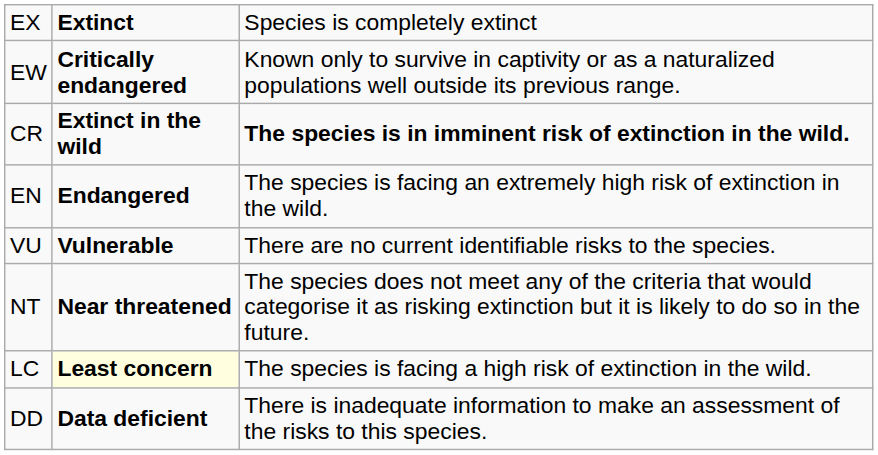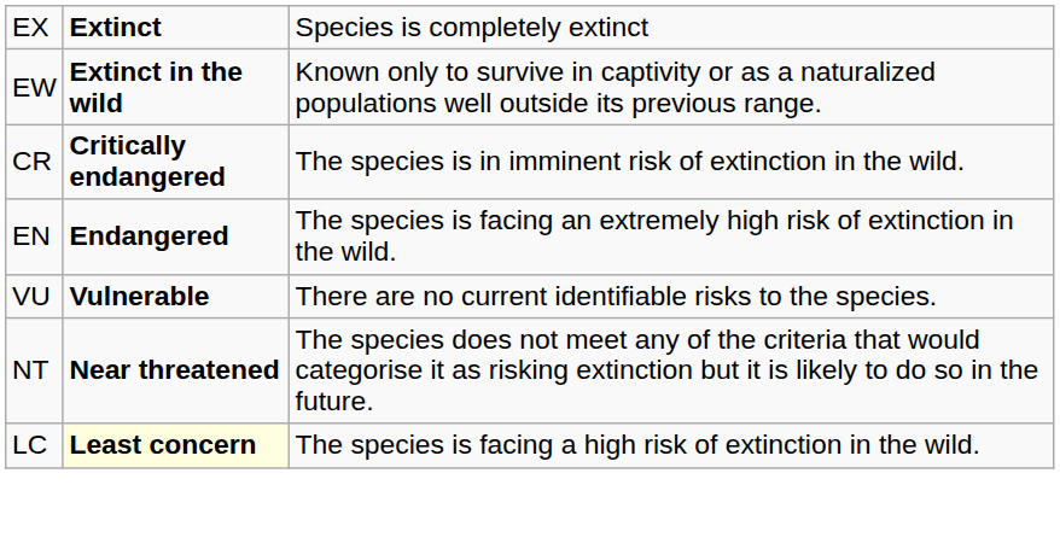 <table class="wikitable" style="text-align:left">
 <tr>
 <td>EX</td>
 <td><strong>Extinct</strong></td>
 <td>Species is completely extinct</td>
 </tr>
 <tr>
 <td>EW</td>
-<td><strong>Critically endangered</strong></td>
+<td><strong>Extinct in the wild</strong></td>
 <td>Known only to survive in captivity or as a naturalized populations well outside its previous range.</td>
 </tr>
 <tr>
 <td>CR</td>
-<td><strong>Extinct in the wild</strong></td>
-<td><strong>The species is in imminent risk of extinction in the wild.</strong></td>
+<td><strong>Critically endangered</strong></td>
+<td>The species is in imminent risk of extinction in the wild.</td>
 </tr>
 <tr>
 <td>EN</td>
 <td><strong>Endangered</strong></td>
 <td>The species is facing an extremely high risk of extinction in the wild.</td>
 </tr>
 <tr>
 <td>VU</td>
 <td><strong>Vulnerable</strong></td>
 <td>There are no current identifiable risks to the species.</td>
 </tr>
 <tr>
 <td>NT</td>
 <td><strong>Near threatened</strong></td>
 <td>The species does not meet any of the criteria that would categorise it as risking extinction but it is likely to do so in the future.</td>
 </tr>
 <tr>
 <td>LC</td>
 <td style="background: lightyellow;"><strong>Least concern</strong></td>
 <td>The species is facing a high risk of extinction in the wild.</td>
 </tr>
-<tr>
-<td>DD</td>
-<td><strong>Data deficient</strong></td>
-<td>There is inadequate information to make an assessment of the risks to this species.</td>
-</tr>
 </table>
